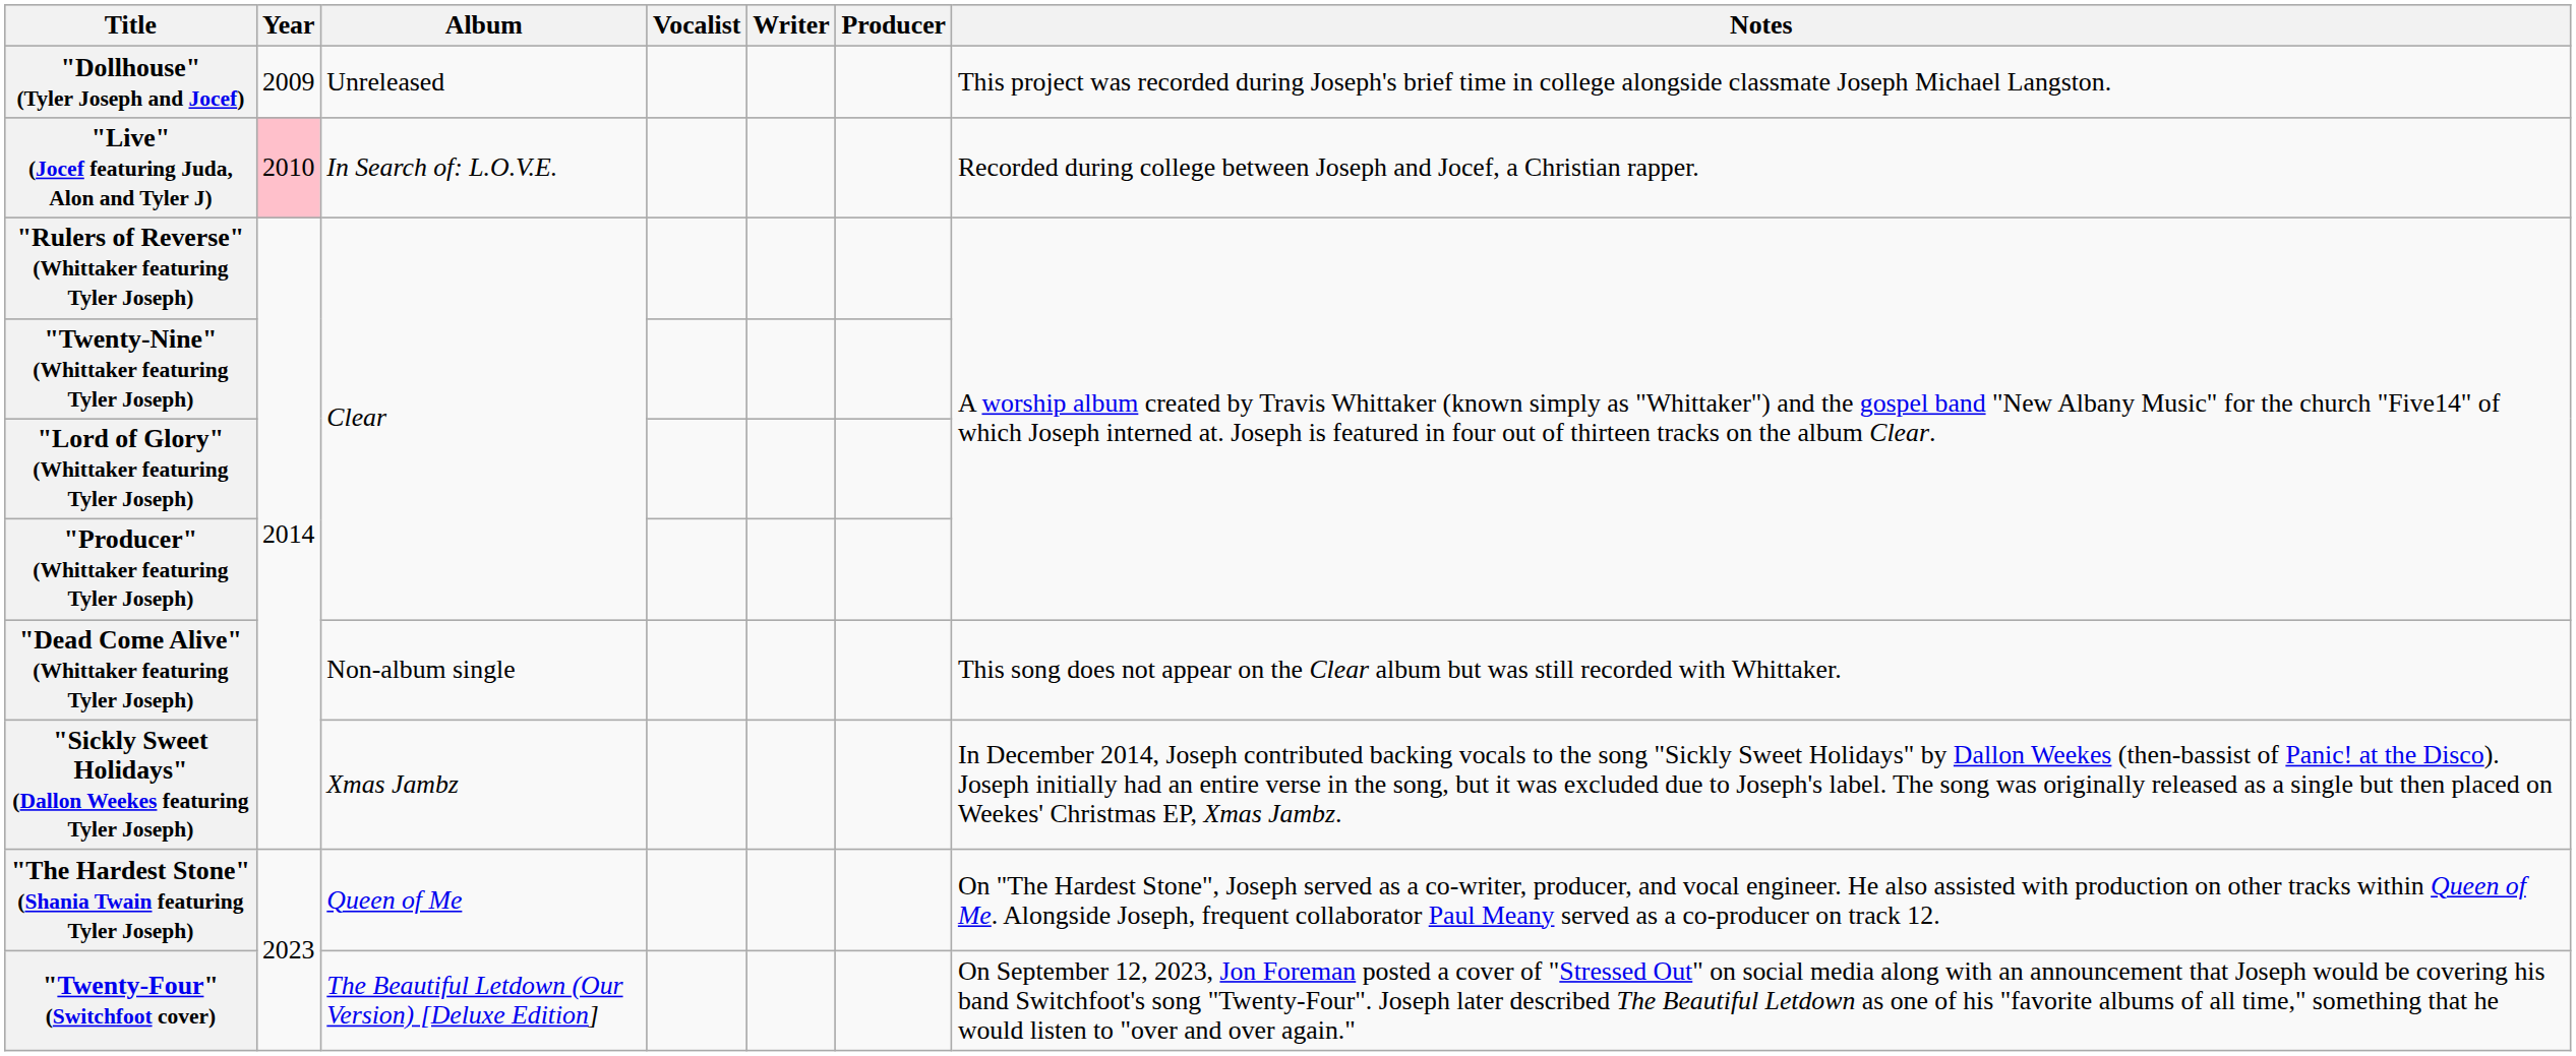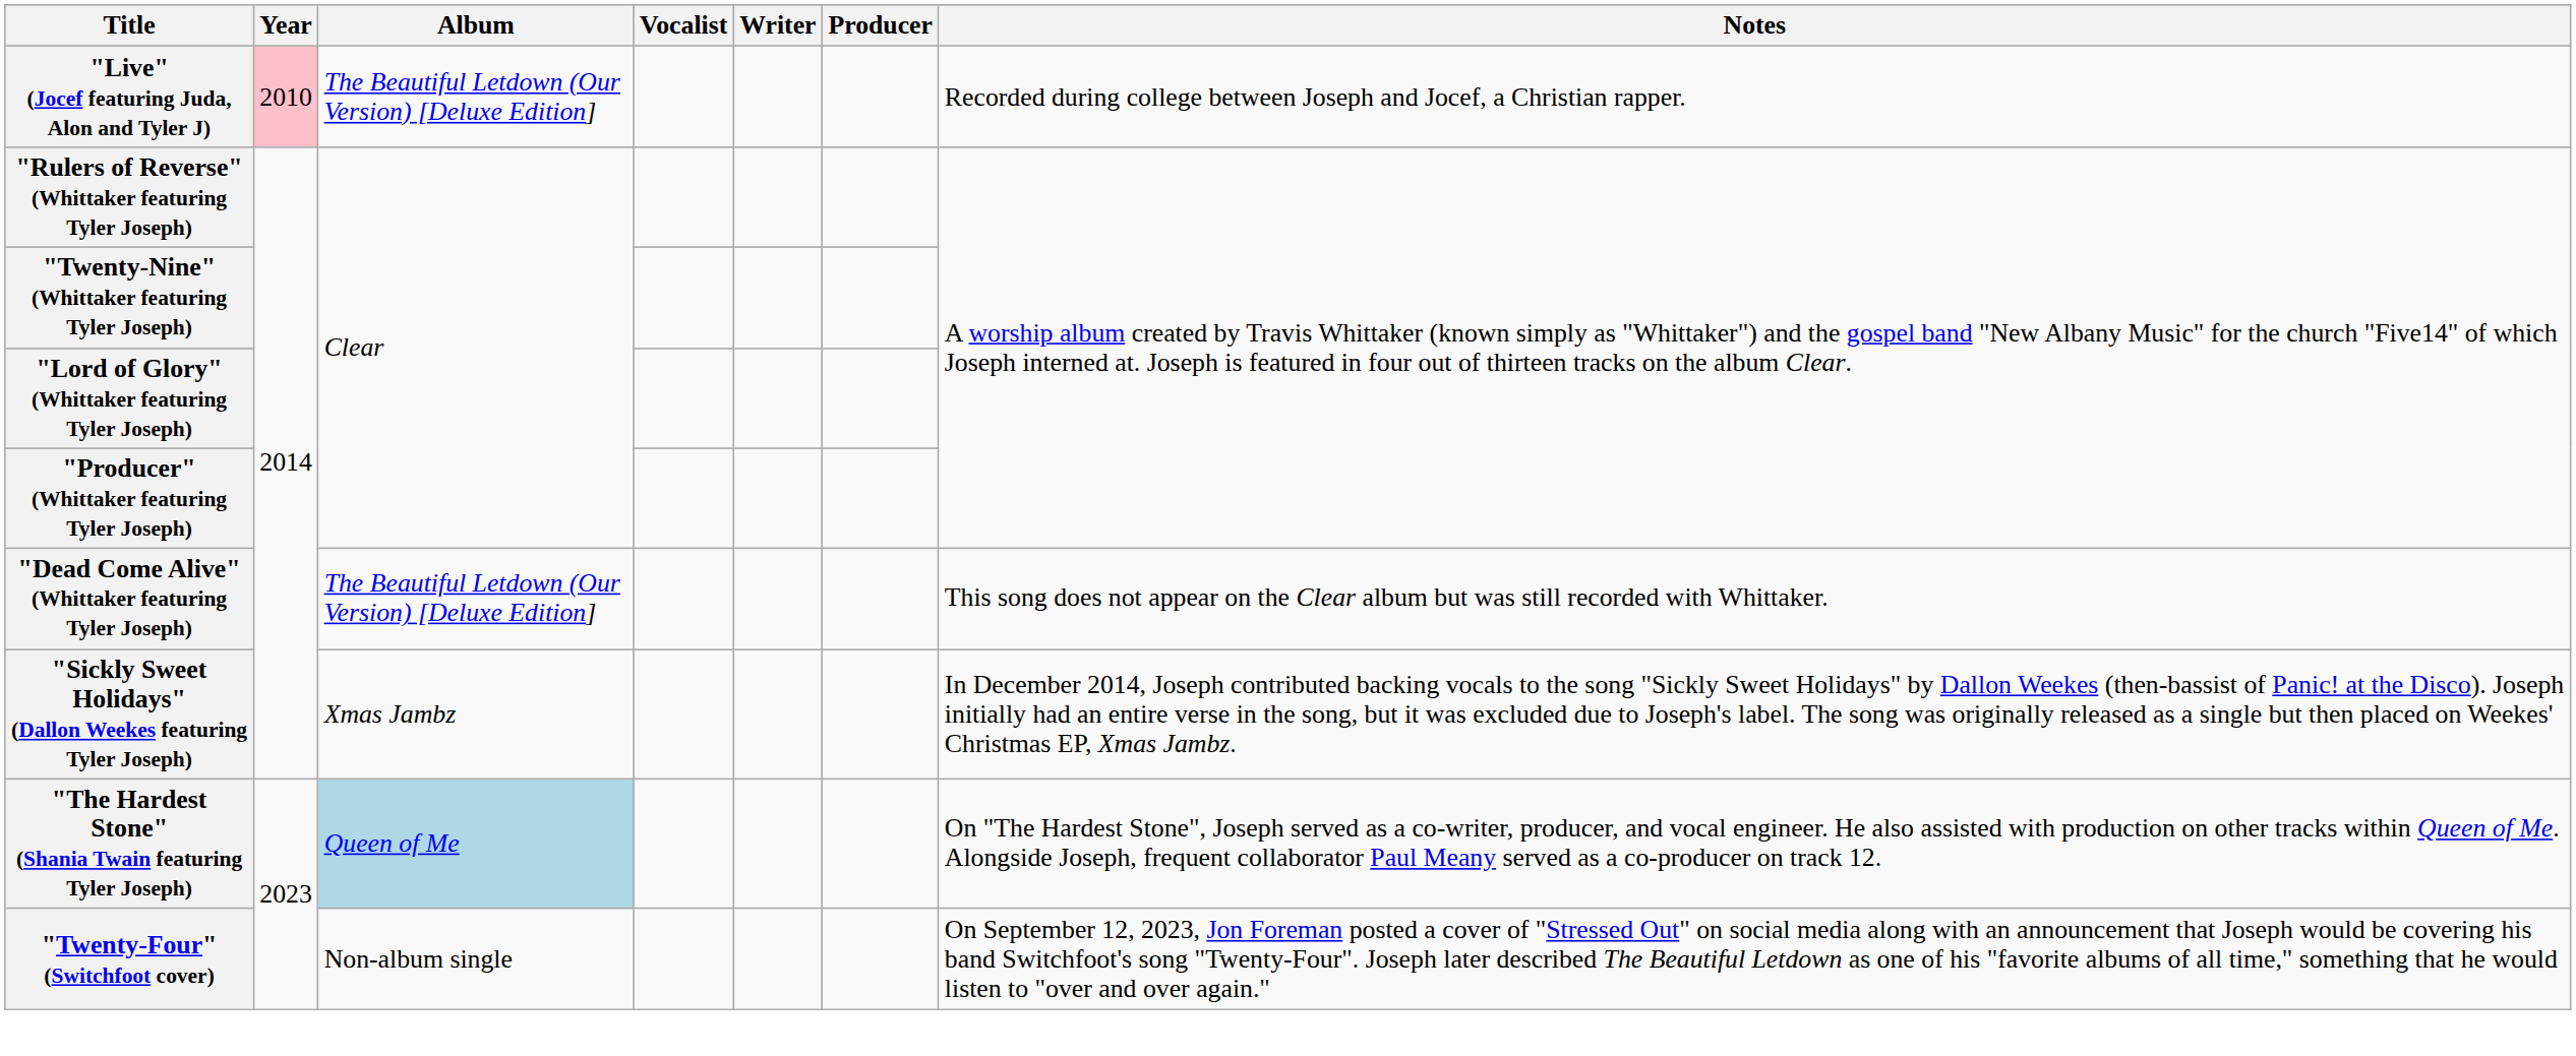 <table class="wikitable plainrowheaders" style="text-align:left">
 <tr>
 <th scope="col">Title</th>
 <th scope="col">Year</th>
 <th scope="col">Album</th>
 <th scope="col">Vocalist</th>
 <th scope="col">Writer</th>
 <th scope="col">Producer</th>
 <th scope="col">Notes</th>
 </tr>
 <tr>
-<th scope="row">"Dollhouse"<br><small>(Tyler Joseph and <a href='#'>Jocef</a>)</small></th>
-<td>2009</td>
-<td>Unreleased</td>
-<td></td>
-<td></td>
-<td></td>
-<td>This project was recorded during Joseph's brief time in college alongside classmate Joseph Michael Langston.</td>
-</tr>
-<tr>
 <th scope="row">"Live"<br><small>(<a href='#'>Jocef</a> featuring Juda, Alon and Tyler J)</small></th>
 <td style="background: pink;">2010</td>
-<td><em>In Search of: L.O.V.E.</em></td>
+<td><em><a href='#'>The Beautiful Letdown (Our Version) [Deluxe Edition</a>]</em></td>
 <td></td>
 <td></td>
 <td></td>
 <td>Recorded during college between Joseph and Jocef, a Christian rapper.</td>
 </tr>
 <tr>
 <th scope="row">"Rulers of Reverse"<br><small>(Whittaker featuring Tyler Joseph)</small></th>
 <td rowspan="6">2014</td>
 <td rowspan="4"><em>Clear</em></td>
 <td></td>
 <td></td>
 <td></td>
 <td rowspan="4">A <a href='#'>worship album</a> created by Travis Whittaker (known simply as "Whittaker") and the <a href='#'>gospel band</a> "New Albany Music" for the church "Five14" of which Joseph interned at. Joseph is featured in four out of thirteen tracks on the album <em>Clear</em>.</td>
 </tr>
 <tr>
 <th scope="row">"Twenty-Nine"<br><small>(Whittaker featuring Tyler Joseph)</small></th>
 <td></td>
 <td></td>
 <td></td>
 </tr>
 <tr>
 <th scope="row">"Lord of Glory"<br><small>(Whittaker featuring Tyler Joseph)</small></th>
 <td></td>
 <td></td>
 <td></td>
 </tr>
 <tr>
 <th scope="row">"Producer"<br><small>(Whittaker featuring Tyler Joseph)</small></th>
 <td></td>
 <td></td>
 <td></td>
 </tr>
 <tr>
 <th scope="row">"Dead Come Alive"<br><small>(Whittaker featuring Tyler Joseph)</small></th>
-<td>Non-album single</td>
+<td><em><a href='#'>The Beautiful Letdown (Our Version) [Deluxe Edition</a>]</em></td>
 <td></td>
 <td></td>
 <td></td>
 <td>This song does not appear on the <em>Clear</em> album but was still recorded with Whittaker.</td>
 </tr>
 <tr>
 <th scope="row">"Sickly Sweet Holidays"<br><small>(<a href='#'>Dallon Weekes</a> featuring Tyler Joseph)</small></th>
 <td><em>Xmas Jambz</em></td>
 <td></td>
 <td></td>
 <td></td>
 <td>In December 2014, Joseph contributed backing vocals to the song "Sickly Sweet Holidays" by <a href='#'>Dallon Weekes</a> (then-bassist of <a href='#'>Panic! at the Disco</a>). Joseph initially had an entire verse in the song, but it was excluded due to Joseph's label. The song was originally released as a single but then placed on Weekes' Christmas EP, <em>Xmas Jambz</em>.</td>
 </tr>
 <tr>
 <th scope="row">"The Hardest Stone" <br><small>(<a href='#'>Shania Twain</a> featuring Tyler Joseph)</small></th>
 <td rowspan="2">2023</td>
-<td><em><a href='#'>Queen of Me</a></em></td>
+<td style="background: lightblue;"><em><a href='#'>Queen of Me</a></em></td>
 <td></td>
 <td></td>
 <td></td>
 <td>On "The Hardest Stone", Joseph served as a co-writer, producer, and vocal engineer. He also assisted with production on other tracks within <em><a href='#'>Queen of Me</a></em>. Alongside Joseph, frequent collaborator <a href='#'>Paul Meany</a> served as a co-producer on track 12.</td>
 </tr>
 <tr>
 <th scope="row">"<a href='#'>Twenty-Four</a>" <br><small>(<a href='#'>Switchfoot</a> cover)</small></th>
-<td><em><a href='#'>The Beautiful Letdown (Our Version) [Deluxe Edition</a>]</em></td>
+<td>Non-album single</td>
 <td></td>
 <td></td>
 <td></td>
 <td>On September 12, 2023, <a href='#'>Jon Foreman</a> posted a cover of "<a href='#'>Stressed Out</a>" on social media along with an announcement that Joseph would be covering his band Switchfoot's song "Twenty-Four". Joseph later described <em>The Beautiful Letdown</em> as one of his "favorite albums of all time," something that he would listen to "over and over again."</td>
 </tr>
 </table>
